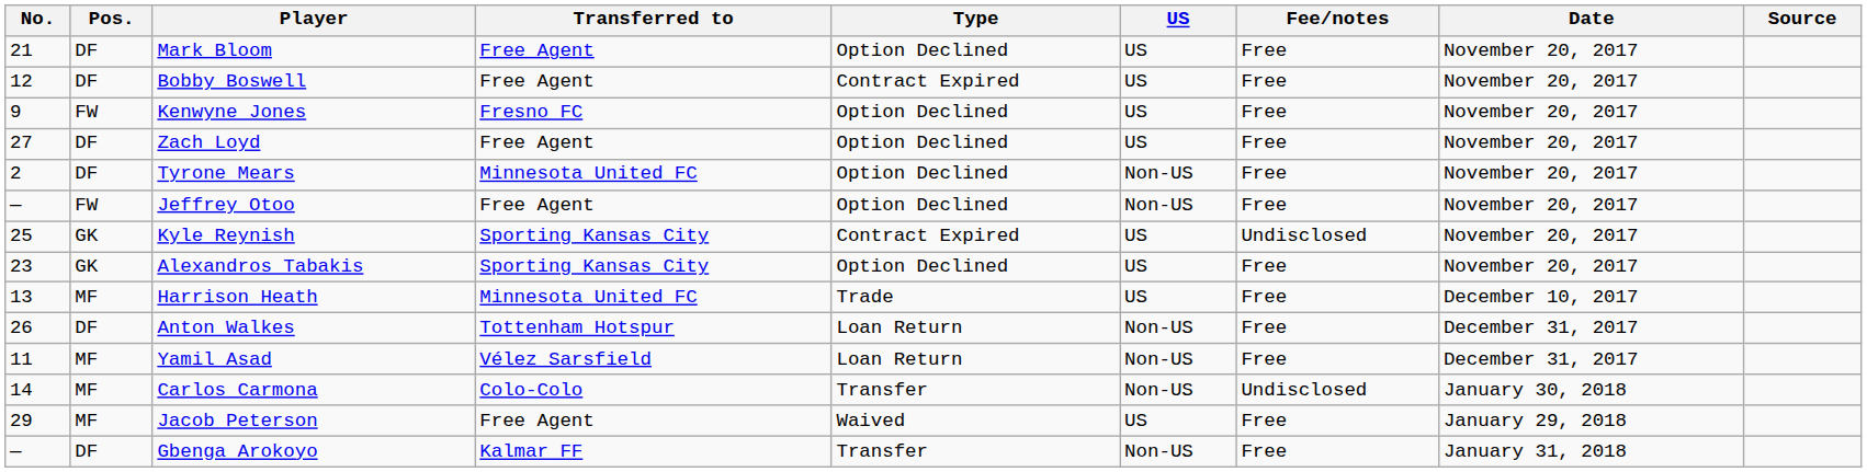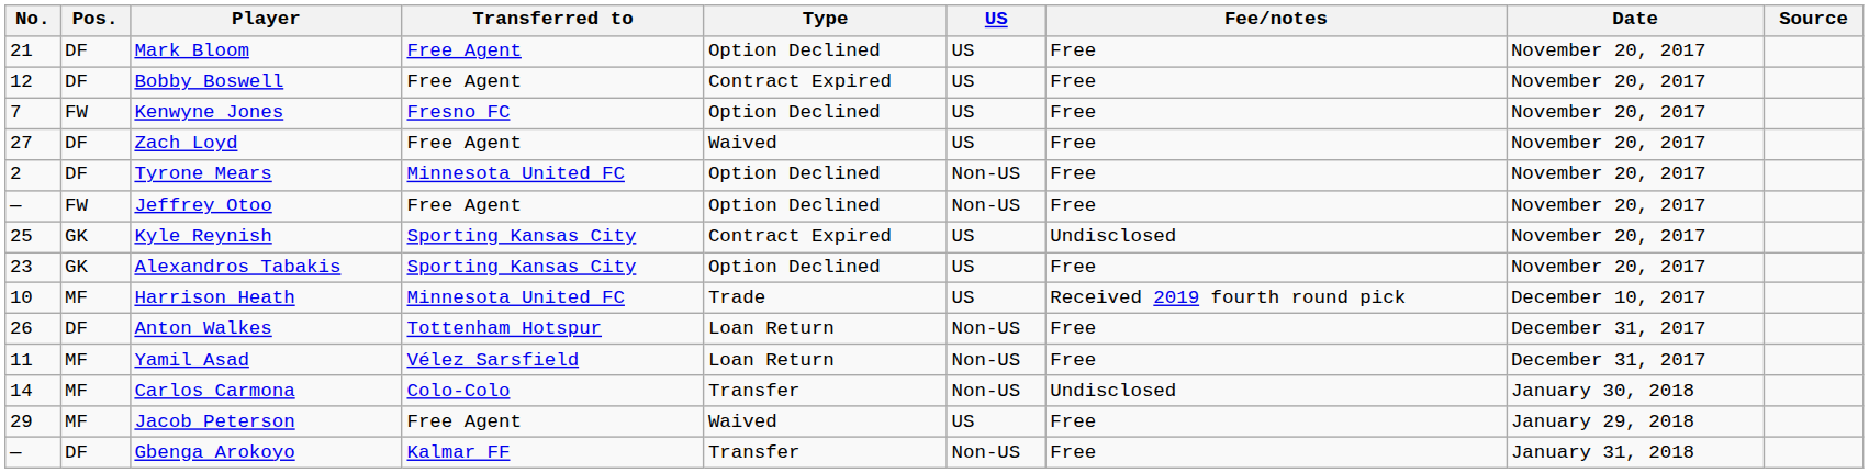 <table class="wikitable sortable" style="width:95%; text-align:center; font-size:95%; text-align:left">
 <tr>
 <th><strong>No.</strong></th>
 <th><strong>Pos.</strong></th>
 <th><strong>Player</strong></th>
 <th><strong>Transferred to</strong></th>
 <th><strong>Type</strong></th>
 <th><strong><a href='#'>US</a></strong></th>
 <th><strong>Fee/notes</strong></th>
 <th><strong>Date</strong></th>
 <th><strong>Source</strong></th>
 </tr>
 <tr>
 <td>21</td>
 <td>DF</td>
 <td> <a href='#'>Mark Bloom</a></td>
 <td><a href='#'>Free Agent</a></td>
 <td>Option Declined</td>
 <td>US</td>
 <td>Free</td>
 <td>November 20, 2017</td>
 <td></td>
 </tr>
 <tr>
 <td>12</td>
 <td>DF</td>
 <td> <a href='#'>Bobby Boswell</a></td>
 <td>Free Agent</td>
 <td>Contract Expired</td>
 <td>US</td>
 <td>Free</td>
 <td>November 20, 2017</td>
 <td></td>
 </tr>
 <tr>
-<td>9</td>
+<td>7</td>
 <td>FW</td>
 <td> <a href='#'>Kenwyne Jones</a></td>
 <td> <a href='#'>Fresno FC</a></td>
 <td>Option Declined</td>
 <td>US</td>
 <td>Free</td>
 <td>November 20, 2017</td>
 <td></td>
 </tr>
 <tr>
 <td>27</td>
 <td>DF</td>
 <td> <a href='#'>Zach Loyd</a></td>
 <td>Free Agent</td>
-<td>Option Declined</td>
+<td>Waived</td>
 <td>US</td>
 <td>Free</td>
 <td>November 20, 2017</td>
 <td></td>
 </tr>
 <tr>
 <td>2</td>
 <td>DF</td>
 <td> <a href='#'>Tyrone Mears</a></td>
 <td> <a href='#'>Minnesota United FC</a></td>
 <td>Option Declined</td>
 <td>Non-US</td>
 <td>Free</td>
 <td>November 20, 2017</td>
 <td></td>
 </tr>
 <tr>
 <td>—</td>
 <td>FW</td>
 <td> <a href='#'>Jeffrey Otoo</a></td>
 <td>Free Agent</td>
 <td>Option Declined</td>
 <td>Non-US</td>
 <td>Free</td>
 <td>November 20, 2017</td>
 <td></td>
 </tr>
 <tr>
 <td>25</td>
 <td>GK</td>
 <td> <a href='#'>Kyle Reynish</a></td>
 <td> <a href='#'>Sporting Kansas City</a></td>
 <td>Contract Expired</td>
 <td>US</td>
 <td>Undisclosed</td>
 <td>November 20, 2017</td>
 <td></td>
 </tr>
 <tr>
 <td>23</td>
 <td>GK</td>
 <td> <a href='#'>Alexandros Tabakis</a></td>
 <td> <a href='#'>Sporting Kansas City</a></td>
 <td>Option Declined</td>
 <td>US</td>
 <td>Free</td>
 <td>November 20, 2017</td>
 <td></td>
 </tr>
 <tr>
-<td>13</td>
+<td>10</td>
 <td>MF</td>
 <td> <a href='#'>Harrison Heath</a></td>
 <td> <a href='#'>Minnesota United FC</a></td>
 <td>Trade</td>
 <td>US</td>
-<td>Free</td>
+<td>Received <a href='#'>2019</a> fourth round pick</td>
 <td>December 10, 2017</td>
 <td></td>
 </tr>
 <tr>
 <td>26</td>
 <td>DF</td>
 <td> <a href='#'>Anton Walkes</a></td>
 <td> <a href='#'>Tottenham Hotspur</a></td>
 <td>Loan Return</td>
 <td>Non-US</td>
 <td>Free</td>
 <td>December 31, 2017</td>
 <td></td>
 </tr>
 <tr>
 <td>11</td>
 <td>MF</td>
 <td> <a href='#'>Yamil Asad</a></td>
 <td> <a href='#'>Vélez Sarsfield</a></td>
 <td>Loan Return</td>
 <td>Non-US</td>
 <td>Free</td>
 <td>December 31, 2017</td>
 <td></td>
 </tr>
 <tr>
 <td>14</td>
 <td>MF</td>
 <td> <a href='#'>Carlos Carmona</a></td>
 <td> <a href='#'>Colo-Colo</a></td>
 <td>Transfer</td>
 <td>Non-US</td>
 <td>Undisclosed</td>
 <td>January 30, 2018</td>
 <td></td>
 </tr>
 <tr>
 <td>29</td>
 <td>MF</td>
 <td> <a href='#'>Jacob Peterson</a></td>
 <td>Free Agent</td>
 <td>Waived</td>
 <td>US</td>
 <td>Free</td>
 <td>January 29, 2018</td>
 <td></td>
 </tr>
 <tr>
 <td>—</td>
 <td>DF</td>
 <td> <a href='#'>Gbenga Arokoyo</a></td>
 <td> <a href='#'>Kalmar FF</a></td>
 <td>Transfer</td>
 <td>Non-US</td>
 <td>Free</td>
 <td>January 31, 2018</td>
 <td></td>
 </tr>
 </table>
